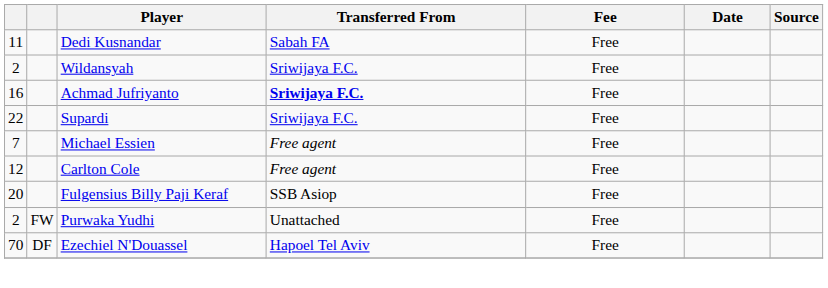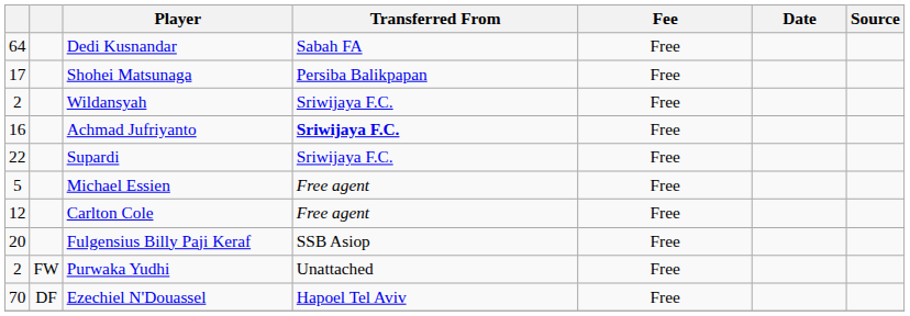 <table class="wikitable plainrowheaders sortable" style="font-size:95%">
 <tr>
 <th></th>
 <th></th>
 <th scope=col style="width:200px;"><strong>Player</strong></th>
 <th scope=col style="width:250px;"><strong>Transferred From</strong></th>
 <th scope=col style="width:150px;"><strong>Fee</strong></th>
 <th scope=col style="width:78px;"><strong>Date</strong></th>
 <th><strong>Source</strong></th>
 </tr>
 <tr>
-<td align=center>11</td>
+<td align=center>64</td>
 <td align=center></td>
 <td> <a href='#'>Dedi Kusnandar</a></td>
 <td> <a href='#'>Sabah FA</a></td>
+<td align=center>Free</td>
+<td align=center></td>
+<td align=center></td>
+</tr>
+<tr>
+<td align=center>17</td>
+<td align=center></td>
+<td> <a href='#'>Shohei Matsunaga</a></td>
+<td> <a href='#'>Persiba Balikpapan</a></td>
 <td align=center>Free</td>
 <td align=center></td>
 <td align=center></td>
 </tr>
 <tr>
 <td align=center>2</td>
 <td align=center></td>
 <td> <a href='#'>Wildansyah</a></td>
 <td> <a href='#'>Sriwijaya F.C.</a></td>
 <td align=center>Free</td>
 <td align=center></td>
 <td align=center></td>
 </tr>
 <tr>
 <td align=center>16</td>
 <td align=center></td>
 <td> <a href='#'>Achmad Jufriyanto</a></td>
 <td><strong> <a href='#'>Sriwijaya F.C.</a></strong></td>
 <td align=center>Free</td>
 <td align=center></td>
 <td align=center></td>
 </tr>
 <tr>
 <td align=center>22</td>
 <td align=center></td>
 <td> <a href='#'>Supardi</a></td>
 <td> <a href='#'>Sriwijaya F.C.</a></td>
 <td align=center>Free</td>
 <td align=center></td>
 <td align=center></td>
 </tr>
 <tr>
-<td align=center>7</td>
+<td align=center>5</td>
 <td align=center></td>
 <td> <a href='#'>Michael Essien</a></td>
 <td><em>Free agent</em></td>
 <td align=center>Free</td>
 <td align=center></td>
 <td align=center></td>
 </tr>
 <tr>
 <td align=center>12</td>
 <td align=center></td>
 <td> <a href='#'>Carlton Cole</a></td>
 <td><em>Free agent</em></td>
 <td align=center>Free</td>
 <td align=center></td>
 <td align=center></td>
 </tr>
 <tr>
 <td align=center>20</td>
 <td align=center></td>
 <td> <a href='#'>Fulgensius Billy Paji Keraf</a></td>
 <td> SSB Asiop</td>
 <td align=center>Free</td>
 <td align=center></td>
 <td align=center></td>
 </tr>
 <tr>
 <td align=center>2</td>
 <td align=center>FW</td>
 <td> <a href='#'>Purwaka Yudhi</a></td>
 <td>Unattached</td>
 <td align=center>Free</td>
 <td align=center></td>
 <td align=center></td>
 </tr>
 <tr>
 <td align=center>70</td>
 <td align=center>DF</td>
 <td> <a href='#'>Ezechiel N'Douassel</a></td>
 <td> <a href='#'>Hapoel Tel Aviv</a></td>
 <td align=center>Free</td>
 <td align=center></td>
 <td align=center></td>
 </tr>
 <tr>
 </tr>
 </table>
